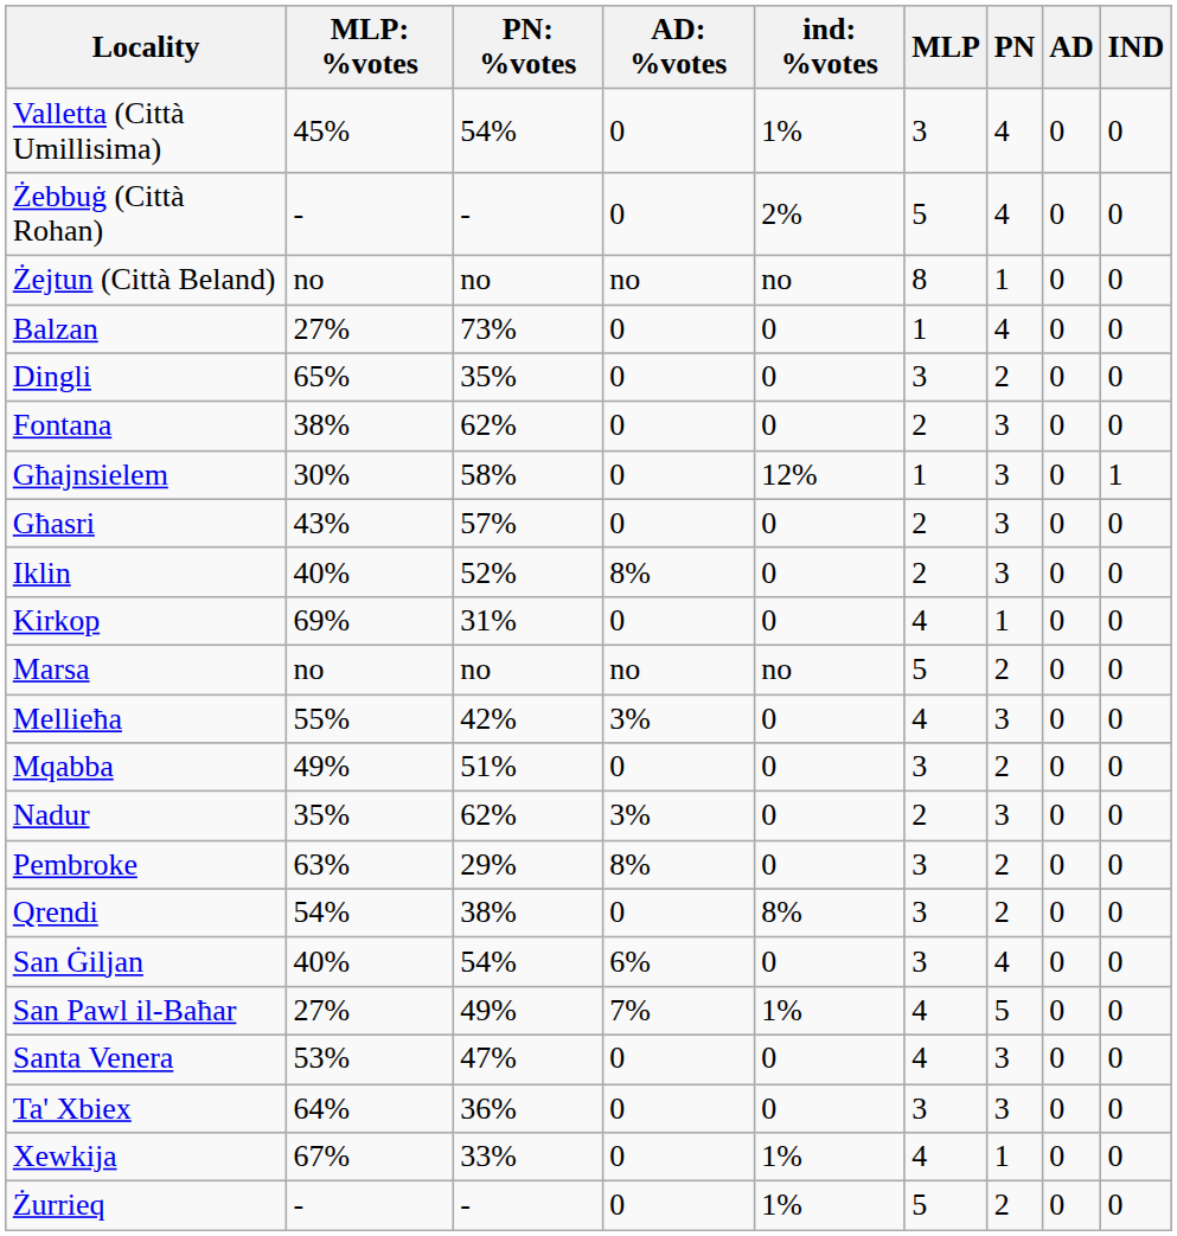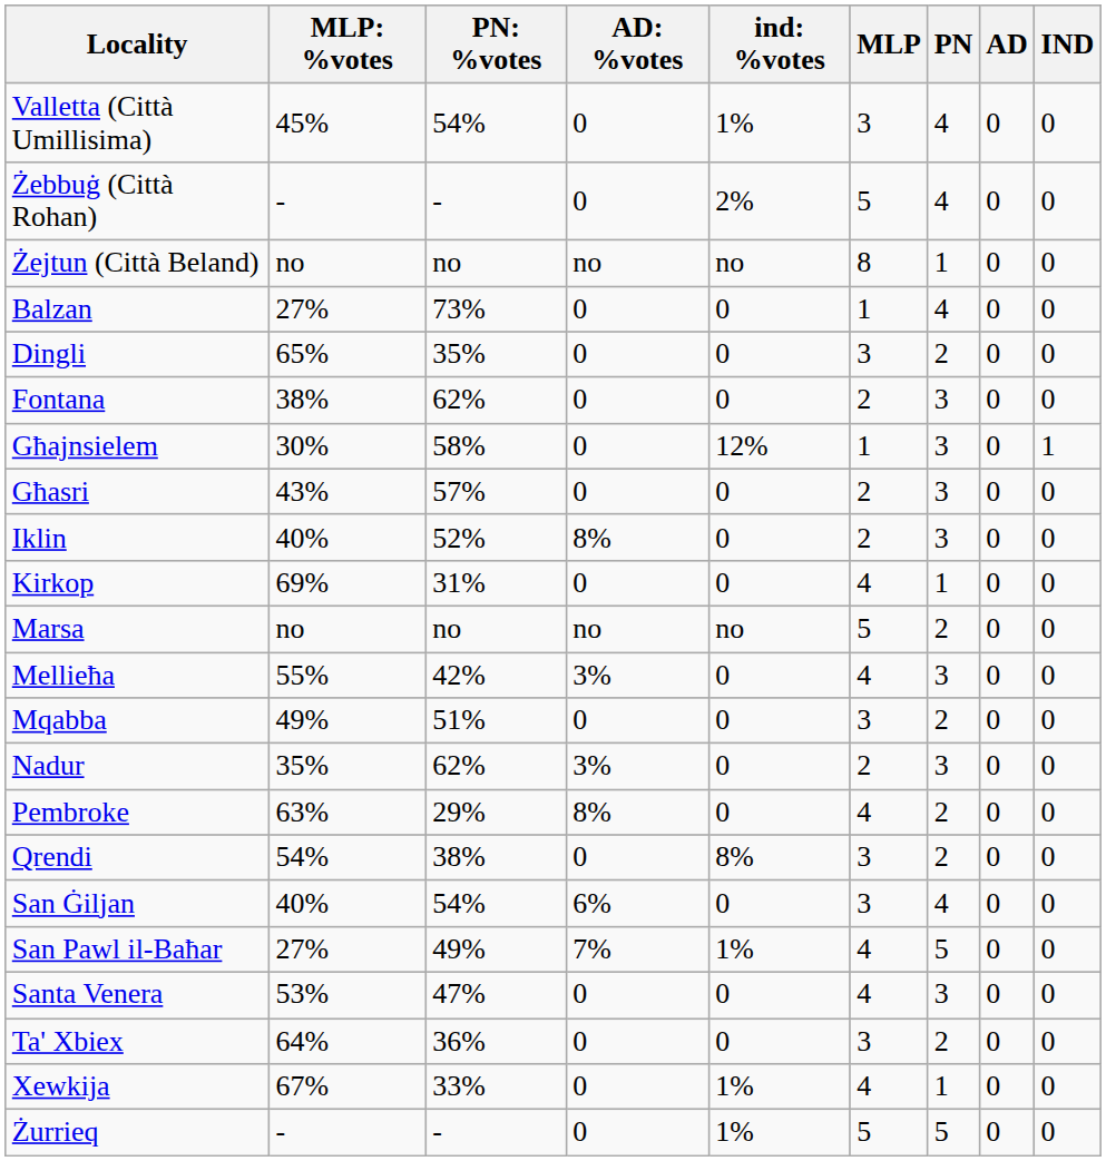 <table class="wikitable">
 <tr>
 <th>Locality</th>
 <th>MLP: %votes</th>
 <th>PN: %votes</th>
 <th>AD: %votes</th>
 <th>ind: %votes</th>
 <th>MLP</th>
 <th>PN</th>
 <th>AD</th>
 <th>IND</th>
 </tr>
 <tr>
 <td><a href='#'>Valletta</a> (Città Umillisima)</td>
 <td>45%</td>
 <td>54%</td>
 <td>0</td>
 <td>1%</td>
 <td>3</td>
 <td>4</td>
 <td>0</td>
 <td>0</td>
 </tr>
 <tr>
 <td><a href='#'>Żebbuġ</a> (Città Rohan)</td>
 <td>-</td>
 <td>-</td>
 <td>0</td>
 <td>2%</td>
 <td>5</td>
 <td>4</td>
 <td>0</td>
 <td>0</td>
 </tr>
 <tr>
 <td><a href='#'>Żejtun</a> (Città Beland)</td>
 <td>no</td>
 <td>no</td>
 <td>no</td>
 <td>no</td>
 <td>8</td>
 <td>1</td>
 <td>0</td>
 <td>0</td>
 </tr>
 <tr>
 <td><a href='#'>Balzan</a></td>
 <td>27%</td>
 <td>73%</td>
 <td>0</td>
 <td>0</td>
 <td>1</td>
 <td>4</td>
 <td>0</td>
 <td>0</td>
 </tr>
 <tr>
 <td><a href='#'>Dingli</a></td>
 <td>65%</td>
 <td>35%</td>
 <td>0</td>
 <td>0</td>
 <td>3</td>
 <td>2</td>
 <td>0</td>
 <td>0</td>
 </tr>
 <tr>
 <td><a href='#'>Fontana</a></td>
 <td>38%</td>
 <td>62%</td>
 <td>0</td>
 <td>0</td>
 <td>2</td>
 <td>3</td>
 <td>0</td>
 <td>0</td>
 </tr>
 <tr>
 <td><a href='#'>Għajnsielem</a></td>
 <td>30%</td>
 <td>58%</td>
 <td>0</td>
 <td>12%</td>
 <td>1</td>
 <td>3</td>
 <td>0</td>
 <td>1</td>
 </tr>
 <tr>
 <td><a href='#'>Għasri</a></td>
 <td>43%</td>
 <td>57%</td>
 <td>0</td>
 <td>0</td>
 <td>2</td>
 <td>3</td>
 <td>0</td>
 <td>0</td>
 </tr>
 <tr>
 <td><a href='#'>Iklin</a></td>
 <td>40%</td>
 <td>52%</td>
 <td>8%</td>
 <td>0</td>
 <td>2</td>
 <td>3</td>
 <td>0</td>
 <td>0</td>
 </tr>
 <tr>
 <td><a href='#'>Kirkop</a></td>
 <td>69%</td>
 <td>31%</td>
 <td>0</td>
 <td>0</td>
 <td>4</td>
 <td>1</td>
 <td>0</td>
 <td>0</td>
 </tr>
 <tr>
 <td><a href='#'>Marsa</a></td>
 <td>no</td>
 <td>no</td>
 <td>no</td>
 <td>no</td>
 <td>5</td>
 <td>2</td>
 <td>0</td>
 <td>0</td>
 </tr>
 <tr>
 <td><a href='#'>Mellieħa</a></td>
 <td>55%</td>
 <td>42%</td>
 <td>3%</td>
 <td>0</td>
 <td>4</td>
 <td>3</td>
 <td>0</td>
 <td>0</td>
 </tr>
 <tr>
 <td><a href='#'>Mqabba</a></td>
 <td>49%</td>
 <td>51%</td>
 <td>0</td>
 <td>0</td>
 <td>3</td>
 <td>2</td>
 <td>0</td>
 <td>0</td>
 </tr>
 <tr>
 <td><a href='#'>Nadur</a></td>
 <td>35%</td>
 <td>62%</td>
 <td>3%</td>
 <td>0</td>
 <td>2</td>
 <td>3</td>
 <td>0</td>
 <td>0</td>
 </tr>
 <tr>
 <td><a href='#'>Pembroke</a></td>
 <td>63%</td>
 <td>29%</td>
 <td>8%</td>
 <td>0</td>
-<td>3</td>
+<td>4</td>
 <td>2</td>
 <td>0</td>
 <td>0</td>
 </tr>
 <tr>
 <td><a href='#'>Qrendi</a></td>
 <td>54%</td>
 <td>38%</td>
 <td>0</td>
 <td>8%</td>
 <td>3</td>
 <td>2</td>
 <td>0</td>
 <td>0</td>
 </tr>
 <tr>
 <td><a href='#'>San Ġiljan</a></td>
 <td>40%</td>
 <td>54%</td>
 <td>6%</td>
 <td>0</td>
 <td>3</td>
 <td>4</td>
 <td>0</td>
 <td>0</td>
 </tr>
 <tr>
 <td><a href='#'>San Pawl il-Baħar</a></td>
 <td>27%</td>
 <td>49%</td>
 <td>7%</td>
 <td>1%</td>
 <td>4</td>
 <td>5</td>
 <td>0</td>
 <td>0</td>
 </tr>
 <tr>
 <td><a href='#'>Santa Venera</a></td>
 <td>53%</td>
 <td>47%</td>
 <td>0</td>
 <td>0</td>
 <td>4</td>
 <td>3</td>
 <td>0</td>
 <td>0</td>
 </tr>
 <tr>
 <td><a href='#'>Ta' Xbiex</a></td>
 <td>64%</td>
 <td>36%</td>
 <td>0</td>
 <td>0</td>
 <td>3</td>
-<td>3</td>
+<td>2</td>
 <td>0</td>
 <td>0</td>
 </tr>
 <tr>
 <td><a href='#'>Xewkija</a></td>
 <td>67%</td>
 <td>33%</td>
 <td>0</td>
 <td>1%</td>
 <td>4</td>
 <td>1</td>
 <td>0</td>
 <td>0</td>
 </tr>
 <tr>
 <td><a href='#'>Żurrieq</a></td>
 <td>-</td>
 <td>-</td>
 <td>0</td>
 <td>1%</td>
 <td>5</td>
-<td>2</td>
+<td>5</td>
 <td>0</td>
 <td>0</td>
 </tr>
 </table>
